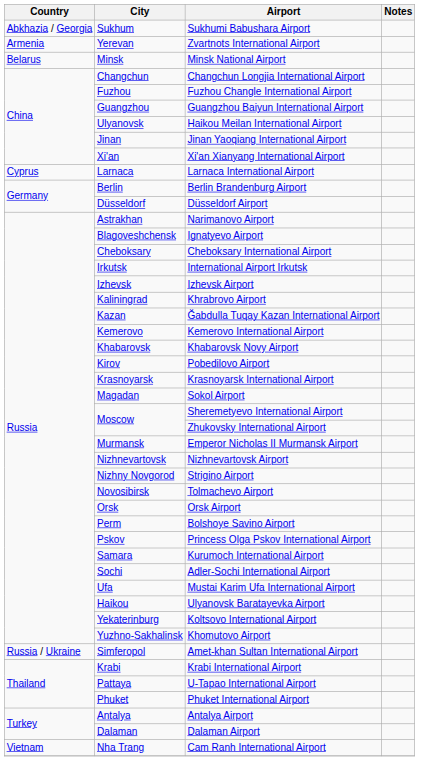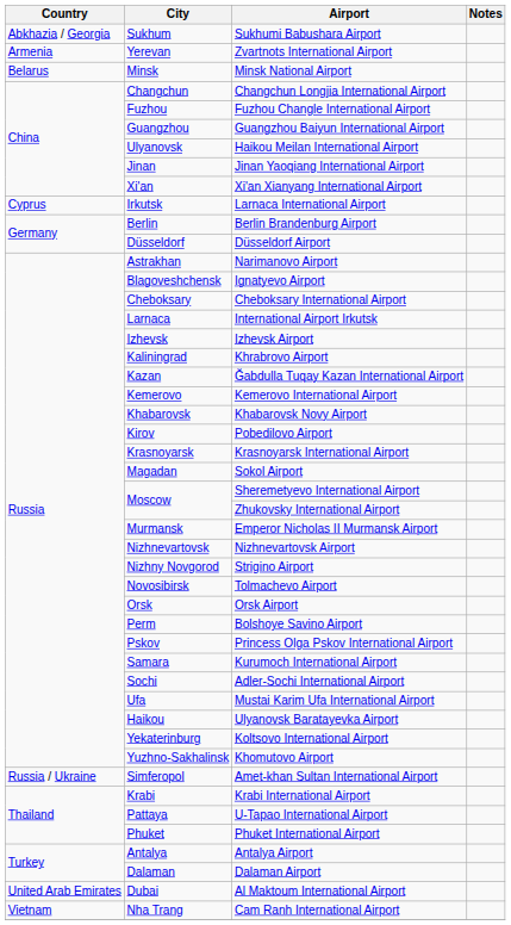 <table class="sortable wikitable">
 <tr>
 <th>Country</th>
 <th>Citу</th>
 <th>Airport</th>
 <th>Notes</th>
 </tr>
 <tr>
 <td><a href='#'>Abkhazia</a> / <a href='#'>Georgia</a></td>
 <td><a href='#'>Sukhum</a></td>
 <td><a href='#'>Sukhumi Babushara Airport</a></td>
 <td></td>
 </tr>
 <tr>
 <td><a href='#'>Armenia</a></td>
 <td><a href='#'>Yerevan</a></td>
 <td><a href='#'>Zvartnots International Airport</a></td>
 <td align=center></td>
 </tr>
 <tr>
 <td><a href='#'>Belarus</a></td>
 <td><a href='#'>Minsk</a></td>
 <td><a href='#'>Minsk National Airport</a></td>
 <td align=center></td>
 </tr>
 <tr>
 <td rowspan="6"><a href='#'>China</a></td>
 <td><a href='#'>Changchun</a></td>
 <td><a href='#'>Changchun Longjia International Airport</a></td>
 <td align=center></td>
 </tr>
 <tr>
 <td><a href='#'>Fuzhou</a></td>
 <td><a href='#'>Fuzhou Changle International Airport</a></td>
 <td></td>
 </tr>
 <tr>
 <td><a href='#'>Guangzhou</a></td>
 <td><a href='#'>Guangzhou Baiyun International Airport</a></td>
 <td></td>
 </tr>
 <tr>
 <td><a href='#'>Ulyanovsk</a></td>
 <td><a href='#'>Haikou Meilan International Airport</a></td>
 <td></td>
 </tr>
 <tr>
 <td><a href='#'>Jinan</a></td>
 <td><a href='#'>Jinan Yaoqiang International Airport</a></td>
 <td></td>
 </tr>
 <tr>
 <td><a href='#'>Xi'an</a></td>
 <td><a href='#'>Xi'an Xianyang International Airport</a></td>
 <td></td>
 </tr>
 <tr>
 <td><a href='#'>Cyprus</a></td>
-<td><a href='#'>Larnaca</a></td>
+<td><a href='#'>Irkutsk</a></td>
 <td><a href='#'>Larnaca International Airport</a></td>
 <td></td>
 </tr>
 <tr>
 <td rowspan="2"><a href='#'>Germany</a></td>
 <td><a href='#'>Berlin</a></td>
 <td><a href='#'>Berlin Brandenburg Airport</a></td>
 <td></td>
 </tr>
 <tr>
 <td><a href='#'>Düsseldorf</a></td>
 <td><a href='#'>Düsseldorf Airport</a></td>
 <td></td>
 </tr>
 <tr>
 <td rowspan="27"><a href='#'>Russia</a></td>
 <td><a href='#'>Astrakhan</a></td>
 <td><a href='#'>Narimanovo Airport</a></td>
 <td></td>
 </tr>
 <tr>
 <td><a href='#'>Blagoveshchensk</a></td>
 <td><a href='#'>Ignatyevo Airport</a></td>
 <td></td>
 </tr>
 <tr>
 <td><a href='#'>Cheboksary</a></td>
 <td><a href='#'>Cheboksary International Airport</a></td>
 <td></td>
 </tr>
 <tr>
-<td><a href='#'>Irkutsk</a></td>
+<td><a href='#'>Larnaca</a></td>
 <td><a href='#'>International Airport Irkutsk</a></td>
 <td></td>
 </tr>
 <tr>
 <td><a href='#'>Izhevsk</a></td>
 <td><a href='#'>Izhevsk Airport</a></td>
 <td></td>
 </tr>
 <tr>
 <td><a href='#'>Kaliningrad</a></td>
 <td><a href='#'>Khrabrovo Airport</a></td>
 <td align=center></td>
 </tr>
 <tr>
 <td><a href='#'>Kazan</a></td>
 <td><a href='#'>Ğabdulla Tuqay Kazan International Airport</a></td>
 <td></td>
 </tr>
 <tr>
 <td><a href='#'>Kemerovo</a></td>
 <td><a href='#'>Kemerovo International Airport</a></td>
 <td></td>
 </tr>
 <tr>
 <td><a href='#'>Khabarovsk</a></td>
 <td><a href='#'>Khabarovsk Novy Airport</a></td>
 <td align=center></td>
 </tr>
 <tr>
 <td><a href='#'>Kirov</a></td>
 <td><a href='#'>Pobedilovo Airport</a></td>
 <td align=center></td>
 </tr>
 <tr>
 <td><a href='#'>Krasnoyarsk</a></td>
 <td><a href='#'>Krasnoyarsk International Airport</a></td>
 <td></td>
 </tr>
 <tr>
 <td><a href='#'>Magadan</a></td>
 <td><a href='#'>Sokol Airport</a></td>
 <td></td>
 </tr>
 <tr>
 <td rowspan=2><a href='#'>Moscow</a></td>
 <td><a href='#'>Sheremetyevo International Airport</a></td>
 <td align=center></td>
 </tr>
 <tr>
 <td><a href='#'>Zhukovsky International Airport</a></td>
 <td></td>
 </tr>
 <tr>
 <td><a href='#'>Murmansk</a></td>
 <td><a href='#'>Emperor Nicholas II Murmansk Airport</a></td>
 <td align=center></td>
 </tr>
 <tr>
 <td><a href='#'>Nizhnevartovsk</a></td>
 <td><a href='#'>Nizhnevartovsk Airport</a></td>
 <td></td>
 </tr>
 <tr>
 <td><a href='#'>Nizhny Novgorod</a></td>
 <td><a href='#'>Strigino Airport</a></td>
 <td align=center></td>
 </tr>
 <tr>
 <td><a href='#'>Novosibirsk</a></td>
 <td><a href='#'>Tolmachevo Airport</a></td>
 <td></td>
 </tr>
 <tr>
 <td><a href='#'>Orsk</a></td>
 <td><a href='#'>Orsk Airport</a></td>
 <td align=center></td>
 </tr>
 <tr>
 <td><a href='#'>Perm</a></td>
 <td><a href='#'>Bolshoye Savino Airport</a></td>
 <td></td>
 </tr>
 <tr>
 <td><a href='#'>Pskov</a></td>
 <td><a href='#'>Princess Olga Pskov International Airport</a></td>
 <td align=center></td>
 </tr>
 <tr>
 <td><a href='#'>Samara</a></td>
 <td><a href='#'>Kurumoch International Airport</a></td>
 <td></td>
 </tr>
 <tr>
 <td><a href='#'>Sochi</a></td>
 <td><a href='#'>Adler-Sochi International Airport</a></td>
 <td></td>
 </tr>
 <tr>
 <td><a href='#'>Ufa</a></td>
 <td><a href='#'>Mustai Karim Ufa International Airport</a></td>
 <td></td>
 </tr>
 <tr>
 <td><a href='#'>Haikou</a></td>
 <td><a href='#'>Ulyanovsk Baratayevka Airport</a></td>
 <td align=center></td>
 </tr>
 <tr>
 <td><a href='#'>Yekaterinburg</a></td>
 <td><a href='#'>Koltsovo International Airport</a></td>
 <td></td>
 </tr>
 <tr>
 <td><a href='#'>Yuzhno-Sakhalinsk</a></td>
 <td><a href='#'>Khomutovo Airport</a></td>
 <td align=center></td>
 </tr>
 <tr>
 <td><a href='#'>Russia</a> / <a href='#'>Ukraine</a></td>
 <td><a href='#'>Simferopol</a></td>
 <td><a href='#'>Amet-khan Sultan International Airport</a></td>
 <td></td>
 </tr>
 <tr>
 <td rowspan="3"><a href='#'>Thailand</a></td>
 <td><a href='#'>Krabi</a></td>
 <td><a href='#'>Krabi International Airport</a></td>
 <td></td>
 </tr>
 <tr>
 <td><a href='#'>Pattaya</a></td>
 <td><a href='#'>U-Tapao International Airport</a></td>
 <td></td>
 </tr>
 <tr>
 <td><a href='#'>Phuket</a></td>
 <td><a href='#'>Phuket International Airport</a></td>
 <td></td>
 </tr>
 <tr>
 <td rowspan="2"><a href='#'>Turkey</a></td>
 <td><a href='#'>Antalya</a></td>
 <td><a href='#'>Antalya Airport</a></td>
 <td></td>
 </tr>
 <tr>
 <td><a href='#'>Dalaman</a></td>
 <td><a href='#'>Dalaman Airport</a></td>
 <td></td>
 </tr>
 <tr>
+<td><a href='#'>United Arab Emirates</a></td>
+<td><a href='#'>Dubai</a></td>
+<td><a href='#'>Al Maktoum International Airport</a></td>
+<td></td>
+</tr>
+<tr>
 <td><a href='#'>Vietnam</a></td>
 <td><a href='#'>Nha Trang</a></td>
 <td><a href='#'>Cam Ranh International Airport</a></td>
 <td></td>
 </tr>
 <tr>
 </tr>
 </table>
